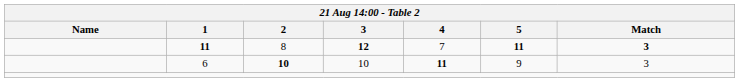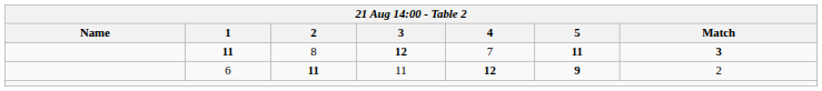 <table class=wikitable style="text-align:center; width: 55%">
 <tr>
 <th colspan=17><em>21 Aug 14:00 - Table 2</em></th>
 </tr>
 <tr>
 <th>Name</th>
 <th>1</th>
 <th>2</th>
 <th>3</th>
 <th>4</th>
 <th>5</th>
 <th>Match</th>
 </tr>
 <tr>
 <td style="text-align:left;"><strong></strong></td>
 <td><strong>11</strong></td>
 <td>8</td>
 <td><strong>12</strong></td>
 <td>7</td>
 <td><strong>11</strong></td>
 <td><strong>3</strong></td>
 </tr>
 <tr>
 <td style="text-align:left;"></td>
 <td>6</td>
-<td><strong>10</strong></td>
-<td>10</td>
 <td><strong>11</strong></td>
-<td>9</td>
-<td>3</td>
+<td>11</td>
+<td><strong>12</strong></td>
+<td><strong>9</strong></td>
+<td>2</td>
 </tr>
 <tr>
 <td colspan=17></td>
 </tr>
 </table>
